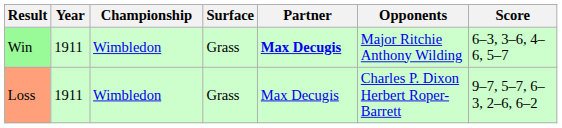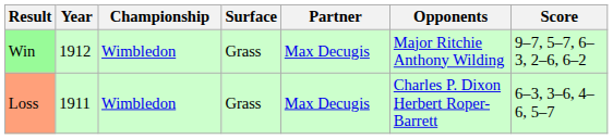 <table class="sortable wikitable">
 <tr>
 <th style="width:40px">Result</th>
 <th style="width:40px">Year</th>
 <th style="width:140px">Championship</th>
 <th style="width:50px">Surface</th>
 <th style="width:170px">Partner</th>
 <th style="width:170px">Opponents</th>
 <th style="width:160px" class="unsortable">Score</th>
 </tr>
 <tr style="background:#cfc;">
 <td style="background:#98fb98;">Win</td>
-<td>1911</td>
+<td>1912</td>
 <td><a href='#'>Wimbledon</a></td>
 <td>Grass</td>
-<td><strong> <a href='#'>Max Decugis</a></strong></td>
+<td> <a href='#'>Max Decugis</a></td>
 <td> <a href='#'>Major Ritchie</a> <br>  <a href='#'>Anthony Wilding</a></td>
-<td>6–3, 3–6, 4–6, 5–7</td>
+<td>9–7, 5–7, 6–3, 2–6, 6–2</td>
 </tr>
 <tr style="background:#cfc;">
 <td style="background:#ffa07a;">Loss</td>
 <td>1911</td>
 <td><a href='#'>Wimbledon</a></td>
 <td>Grass</td>
 <td> <a href='#'>Max Decugis</a></td>
 <td> <a href='#'>Charles P. Dixon</a> <br>  <a href='#'>Herbert Roper-Barrett</a></td>
-<td>9–7, 5–7, 6–3, 2–6, 6–2</td>
+<td>6–3, 3–6, 4–6, 5–7</td>
 </tr>
 </table>
